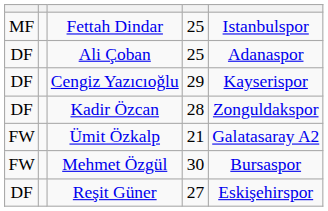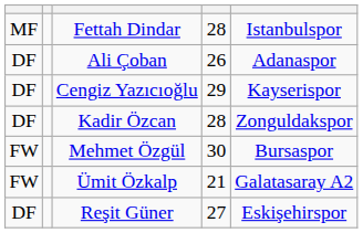 <table class="wikitable sortable" style="text-align: center">
 <tr>
 <th></th>
 <th></th>
 <th></th>
 <th></th>
 <th></th>
 </tr>
 <tr>
 <td>MF</td>
 <td></td>
 <td><a href='#'>Fettah Dindar</a></td>
-<td>25</td>
+<td>28</td>
 <td><a href='#'>Istanbulspor</a></td>
 </tr>
 <tr>
 <td>DF</td>
 <td></td>
 <td><a href='#'>Ali Çoban</a></td>
-<td>25</td>
+<td>26</td>
 <td><a href='#'>Adanaspor</a></td>
 </tr>
 <tr>
 <td>DF</td>
 <td></td>
 <td><a href='#'>Cengiz Yazıcıoğlu</a></td>
 <td>29</td>
 <td><a href='#'>Kayserispor</a></td>
 </tr>
 <tr>
 <td>DF</td>
 <td></td>
 <td><a href='#'>Kadir Özcan</a></td>
 <td>28</td>
 <td><a href='#'>Zonguldakspor</a></td>
 </tr>
 <tr>
 <td>FW</td>
 <td></td>
-<td><a href='#'>Ümit Özkalp</a></td>
-<td>21</td>
-<td><a href='#'>Galatasaray A2</a></td>
+<td><a href='#'>Mehmet Özgül</a></td>
+<td>30</td>
+<td><a href='#'>Bursaspor</a></td>
 </tr>
 <tr>
 <td>FW</td>
 <td></td>
-<td><a href='#'>Mehmet Özgül</a></td>
-<td>30</td>
-<td><a href='#'>Bursaspor</a></td>
+<td><a href='#'>Ümit Özkalp</a></td>
+<td>21</td>
+<td><a href='#'>Galatasaray A2</a></td>
 </tr>
 <tr>
 <td>DF</td>
 <td></td>
 <td><a href='#'>Reşit Güner</a></td>
 <td>27</td>
 <td><a href='#'>Eskişehirspor</a></td>
 </tr>
 </table>
